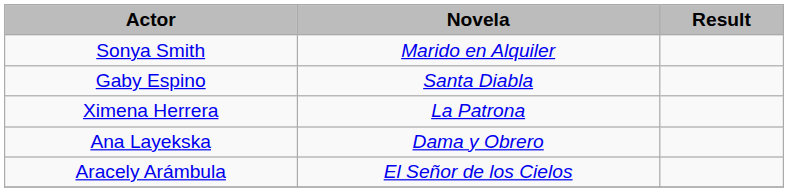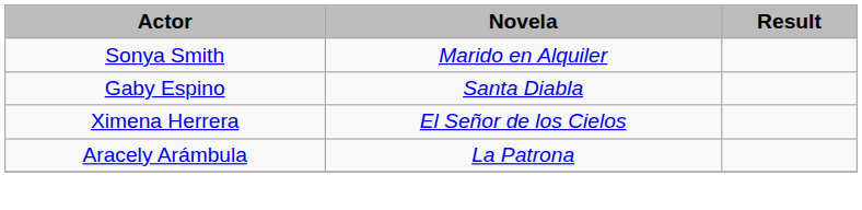 <table class="wikitable" width=650px>
 <tr style="text-align: center; top">
 <th style="background:#bcbcbc;">Actor</th>
 <th style="background:#bcbcbc;">Novela</th>
 <th style="background:#bcbcbc;">Result</th>
 </tr>
 <tr style="text-align: center; top">
 <td><a href='#'>Sonya Smith</a></td>
 <td><em><a href='#'>Marido en Alquiler</a></em></td>
 <td></td>
 </tr>
 <tr style="text-align: center; top">
 <td><a href='#'>Gaby Espino</a></td>
 <td><em><a href='#'>Santa Diabla</a></em></td>
 <td></td>
 </tr>
 <tr style="text-align: center; top">
 <td><a href='#'>Ximena Herrera</a></td>
-<td><em><a href='#'>La Patrona</a></em></td>
-<td></td>
-</tr>
-<tr style="text-align: center; top">
-<td><a href='#'>Ana Layekska</a></td>
-<td><em><a href='#'>Dama y Obrero</a></em></td>
+<td><em><a href='#'>El Señor de los Cielos</a></em></td>
 <td></td>
 </tr>
 <tr style="text-align: center; top">
 <td><a href='#'>Aracely Arámbula</a></td>
-<td><em><a href='#'>El Señor de los Cielos</a></em></td>
+<td><em><a href='#'>La Patrona</a></em></td>
 <td></td>
 </tr>
 <tr style="text-align: center; top">
 </tr>
 </table>
